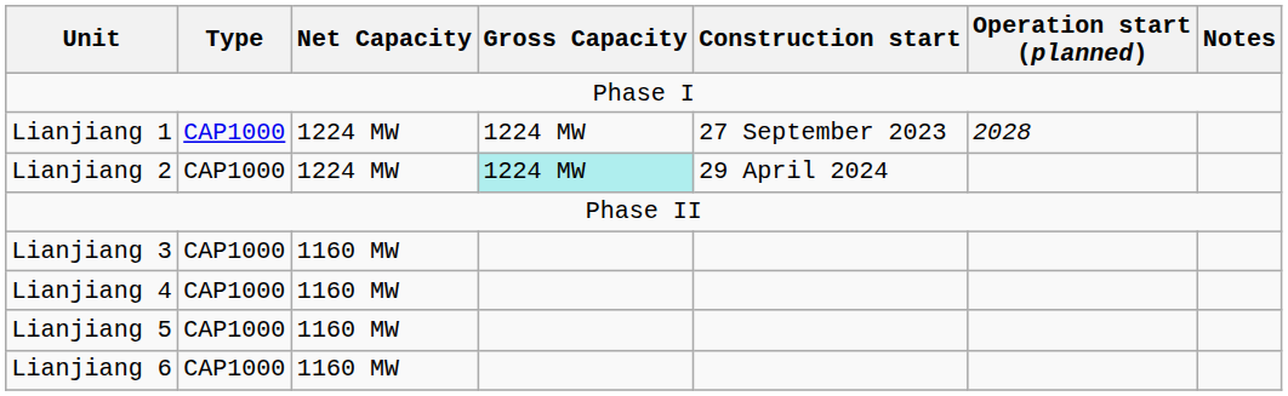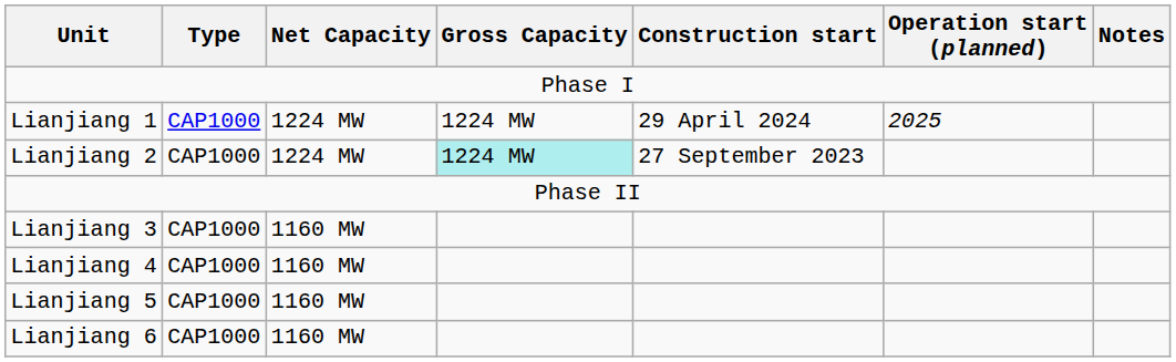 <table class="wikitable">
 <tr>
 <th>Unit</th>
 <th>Type</th>
 <th>Net Capacity</th>
 <th>Gross Capacity</th>
 <th>Construction start</th>
 <th>Operation start <br>(<em>planned</em>)</th>
 <th>Notes</th>
 </tr>
 <tr>
 <td colspan="7" align="center">Phase I</td>
 </tr>
 <tr>
 <td>Lianjiang 1</td>
 <td><a href='#'>CAP1000</a></td>
 <td>1224 MW</td>
 <td>1224 MW</td>
-<td>27 September 2023</td>
-<td><em>2028</em></td>
+<td>29 April 2024</td>
+<td><em>2025</em></td>
 <td></td>
 </tr>
 <tr>
 <td>Lianjiang 2</td>
 <td>CAP1000</td>
 <td>1224 MW</td>
 <td style="background: paleturquoise;">1224 MW</td>
-<td>29 April 2024</td>
+<td>27 September 2023</td>
 <td><em> </em></td>
 <td></td>
 </tr>
 <tr>
 <td colspan="7" align="center">Phase II</td>
 </tr>
 <tr>
 <td>Lianjiang 3</td>
 <td>CAP1000</td>
 <td>1160 MW</td>
 <td></td>
 <td></td>
 <td></td>
 <td></td>
 </tr>
 <tr>
 <td>Lianjiang 4</td>
 <td>CAP1000</td>
 <td>1160 MW</td>
 <td></td>
 <td></td>
 <td></td>
 <td></td>
 </tr>
 <tr>
 <td>Lianjiang 5</td>
 <td>CAP1000</td>
 <td>1160 MW</td>
 <td></td>
 <td></td>
 <td></td>
 <td></td>
 </tr>
 <tr>
 <td>Lianjiang 6</td>
 <td>CAP1000</td>
 <td>1160 MW</td>
 <td></td>
 <td></td>
 <td></td>
 <td></td>
 </tr>
 </table>
